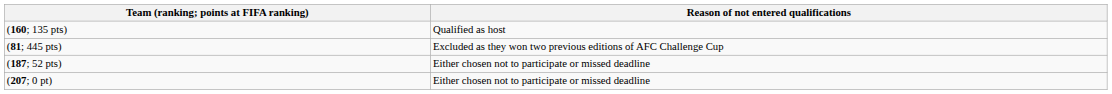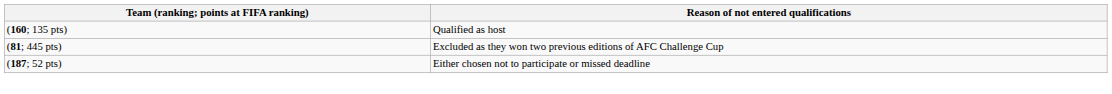 <table class="wikitable sortable">
 <tr>
 <th width=17%>Team (ranking; points at FIFA ranking)</th>
 <th width=27%>Reason of not entered qualifications</th>
 </tr>
 <tr>
 <td> (<strong>160</strong>; 135 pts)</td>
 <td>Qualified as host</td>
 </tr>
 <tr>
 <td> (<strong>81</strong>; 445 pts)</td>
 <td>Excluded as they won two previous editions of AFC Challenge Cup</td>
 </tr>
 <tr>
 <td> (<strong>187</strong>; 52 pts)</td>
 <td>Either chosen not to participate or missed deadline</td>
 </tr>
-<tr>
-<td> (<strong>207</strong>; 0 pt)</td>
-<td>Either chosen not to participate or missed deadline</td>
-</tr>
 </table>
